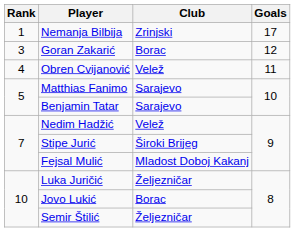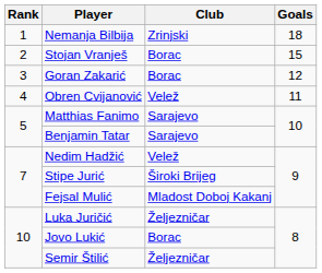 <table class="wikitable" style="text-align:center">
 <tr>
 <th>Rank</th>
 <th>Player</th>
 <th>Club</th>
 <th>Goals</th>
 </tr>
 <tr>
 <td>1</td>
 <td align=left> <a href='#'>Nemanja Bilbija</a></td>
 <td align=left><a href='#'>Zrinjski</a></td>
-<td>17</td>
+<td>18</td>
+</tr>
+<tr>
+<td>2</td>
+<td align=left> <a href='#'>Stojan Vranješ</a></td>
+<td align=left><a href='#'>Borac</a></td>
+<td>15</td>
 </tr>
 <tr>
 <td>3</td>
 <td align=left> <a href='#'>Goran Zakarić</a></td>
 <td align=left><a href='#'>Borac</a></td>
 <td>12</td>
 </tr>
 <tr>
 <td>4</td>
 <td align=left> <a href='#'>Obren Cvijanović</a></td>
 <td align=left><a href='#'>Velež</a></td>
 <td>11</td>
 </tr>
 <tr>
 <td rowspan=2>5</td>
 <td align=left> <a href='#'>Matthias Fanimo</a></td>
 <td align=left><a href='#'>Sarajevo</a></td>
 <td rowspan=2>10</td>
 </tr>
 <tr>
 <td align=left> <a href='#'>Benjamin Tatar</a></td>
 <td align=left><a href='#'>Sarajevo</a></td>
 </tr>
 <tr>
 <td rowspan=3>7</td>
 <td align=left> <a href='#'>Nedim Hadžić</a></td>
 <td align=left><a href='#'>Velež</a></td>
 <td rowspan=3>9</td>
 </tr>
 <tr>
 <td align=left> <a href='#'>Stipe Jurić</a></td>
 <td align=left><a href='#'>Široki Brijeg</a></td>
 </tr>
 <tr>
 <td align=left> <a href='#'>Fejsal Mulić</a></td>
 <td align=left><a href='#'>Mladost Doboj Kakanj</a></td>
 </tr>
 <tr>
 <td rowspan=3>10</td>
 <td align=left> <a href='#'>Luka Juričić</a></td>
 <td align=left><a href='#'>Željezničar</a></td>
 <td rowspan=3>8</td>
 </tr>
 <tr>
 <td align=left> <a href='#'>Jovo Lukić</a></td>
 <td align=left><a href='#'>Borac</a></td>
 </tr>
 <tr>
 <td align=left> <a href='#'>Semir Štilić</a></td>
 <td align=left><a href='#'>Željezničar</a></td>
 </tr>
 </table>
